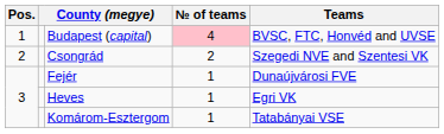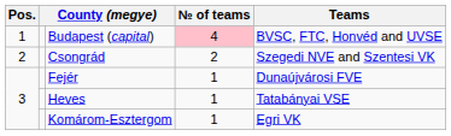 <table class="wikitable">
 <tr>
 <th>Pos.</th>
 <th colspan=2><a href='#'>County</a> <em>(megye)</em></th>
 <th>№ of teams</th>
 <th>Teams</th>
 </tr>
 <tr>
 <td align="center">1</td>
 <td align=center></td>
 <td><a href='#'>Budapest</a> (<em><a href='#'>capital</a></em>)</td>
 <td align="center" style="background: pink;">4</td>
 <td><a href='#'>BVSC</a>, <a href='#'>FTC</a>, <a href='#'>Honvéd</a> and <a href='#'>UVSE</a></td>
 </tr>
 <tr>
 <td align="center">2</td>
 <td align=center></td>
 <td><a href='#'>Csongrád</a></td>
 <td align="center">2</td>
 <td><a href='#'>Szegedi NVE</a> and <a href='#'>Szentesi VK</a></td>
 </tr>
 <tr>
 <td rowspan="3" align="center">3</td>
 <td align=center></td>
 <td><a href='#'>Fejér</a></td>
 <td align="center">1</td>
 <td><a href='#'>Dunaújvárosi FVE</a></td>
 </tr>
 <tr>
 <td align=center></td>
 <td><a href='#'>Heves</a></td>
 <td align="center">1</td>
-<td><a href='#'>Egri VK</a></td>
+<td><a href='#'>Tatabányai VSE</a></td>
 </tr>
 <tr>
 <td align=center></td>
 <td><a href='#'>Komárom-Esztergom</a></td>
 <td align="center">1</td>
-<td><a href='#'>Tatabányai VSE</a></td>
+<td><a href='#'>Egri VK</a></td>
 </tr>
 </table>
